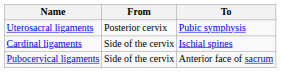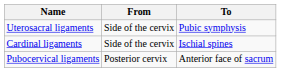 <table class="wikitable">
 <tr>
 <th>Name</th>
 <th>From</th>
 <th>To</th>
 </tr>
 <tr>
 <td><a href='#'>Uterosacral ligaments</a></td>
-<td>Posterior cervix</td>
+<td>Side of the cervix</td>
 <td><a href='#'>Pubic symphysis</a></td>
 </tr>
 <tr>
 <td><a href='#'>Cardinal ligaments</a></td>
 <td>Side of the cervix</td>
 <td><a href='#'>Ischial spines</a></td>
 </tr>
 <tr>
 <td><a href='#'>Pubocervical ligaments</a></td>
-<td>Side of the cervix</td>
+<td>Posterior cervix</td>
 <td>Anterior face of <a href='#'>sacrum</a></td>
 </tr>
 </table>
